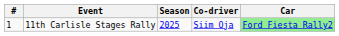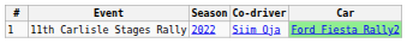 <table class="wikitable">
 <tr>
 <th> # </th>
 <th>Event</th>
 <th>Season</th>
 <th>Co-driver</th>
 <th>Car</th>
 </tr>
 <tr>
 <td>1</td>
 <td> 11th Carlisle Stages Rally</td>
-<td><a href='#'>2025</a></td>
+<td><a href='#'>2022</a></td>
 <td> <a href='#'>Siim Oja</a></td>
 <td style="background: lightgreen;"><a href='#'>Ford Fiesta Rally2</a></td>
 </tr>
 </table>
